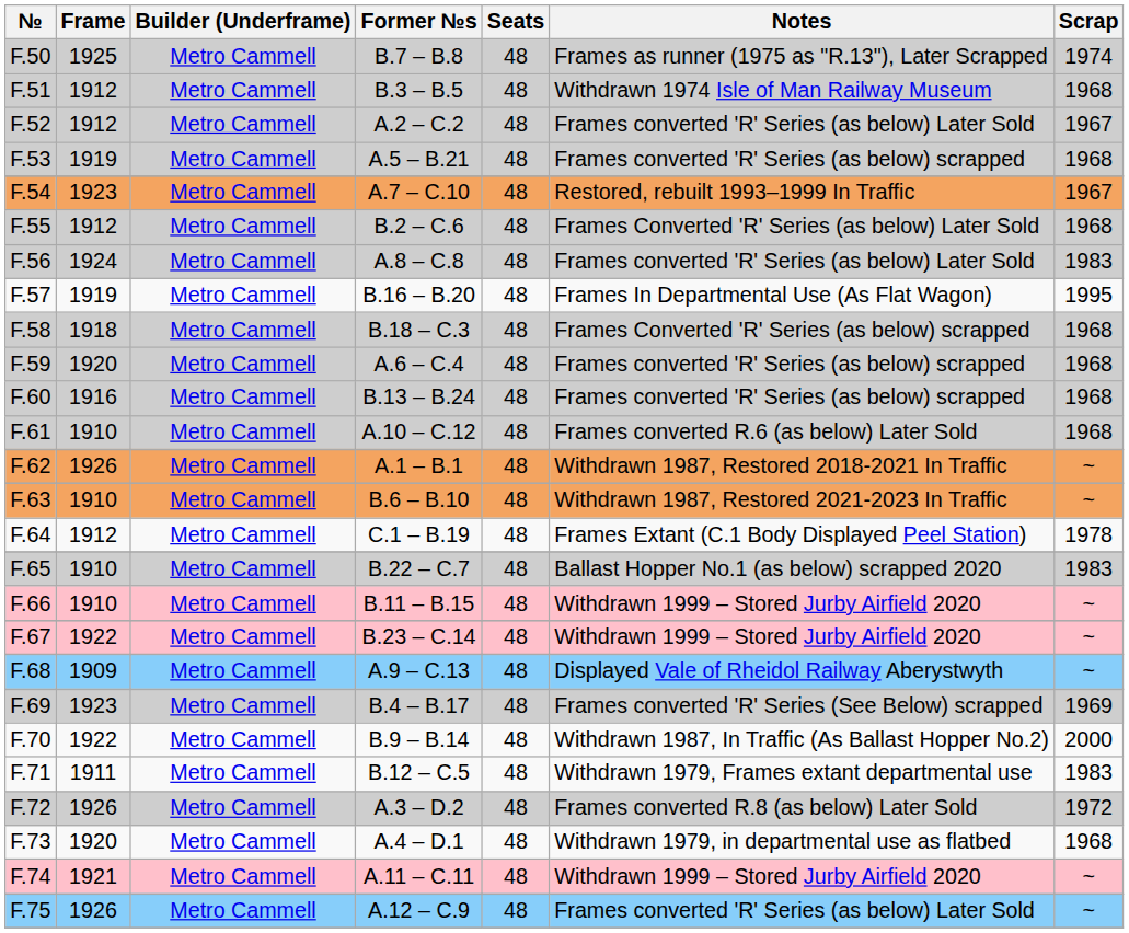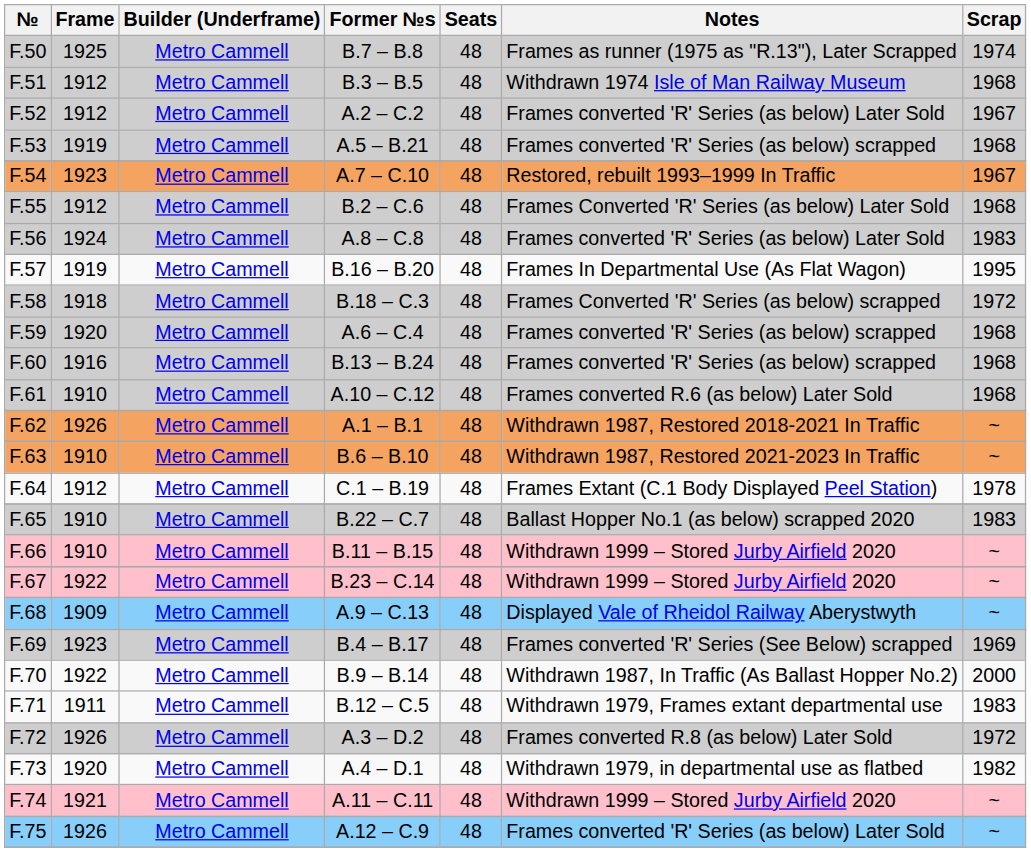 <table class="wikitable">
 <tr>
 <th>№</th>
 <th>Frame</th>
 <th>Builder (Underframe)</th>
 <th>Former №s</th>
 <th>Seats</th>
 <th>Notes</th>
 <th>Scrap</th>
 </tr>
 <tr bgcolor=#cecece>
 <td align="center">F.50</td>
 <td align="center">1925</td>
 <td align="center"><a href='#'>Metro Cammell</a></td>
 <td align="center">B.7 – B.8</td>
 <td align="center">48</td>
 <td>Frames as runner (1975 as "R.13"), Later Scrapped</td>
 <td align="center">1974</td>
 </tr>
 <tr bgcolor=#cecece>
 <td align="center">F.51</td>
 <td align="center">1912</td>
 <td align="center"><a href='#'>Metro Cammell</a></td>
 <td align="center">B.3 – B.5</td>
 <td align="center">48</td>
 <td>Withdrawn 1974 <a href='#'>Isle of Man Railway Museum</a></td>
 <td align="center">1968</td>
 </tr>
 <tr bgcolor=#cecece>
 <td align="center">F.52</td>
 <td align="center">1912</td>
 <td align="center"><a href='#'>Metro Cammell</a></td>
 <td align="center">A.2 – C.2</td>
 <td align="center">48</td>
 <td>Frames converted 'R' Series (as below) Later Sold</td>
 <td align="center">1967</td>
 </tr>
 <tr bgcolor=#cecece>
 <td align="center">F.53</td>
 <td align="center">1919</td>
 <td align="center"><a href='#'>Metro Cammell</a></td>
 <td align="center">A.5 – B.21</td>
 <td align="center">48</td>
 <td>Frames converted 'R' Series (as below) scrapped</td>
 <td align="center">1968</td>
 </tr>
 <tr>
 </tr>
 <tr bgcolor=#f4a460>
 <td align="center">F.54</td>
 <td align="center">1923</td>
 <td align="center"><a href='#'>Metro Cammell</a></td>
 <td align="center">A.7 – C.10</td>
 <td align="center">48</td>
 <td>Restored, rebuilt 1993–1999 In Traffic</td>
 <td align="center">1967</td>
 </tr>
 <tr bgcolor=#cecece>
 <td align="center">F.55</td>
 <td align="center">1912</td>
 <td align="center"><a href='#'>Metro Cammell</a></td>
 <td align="center">B.2 – C.6</td>
 <td align="center">48</td>
 <td>Frames Converted 'R' Series (as below) Later Sold</td>
 <td align="center">1968</td>
 </tr>
 <tr bgcolor=#cecece>
 <td align="center">F.56</td>
 <td align="center">1924</td>
 <td align="center"><a href='#'>Metro Cammell</a></td>
 <td align="center">A.8 – C.8</td>
 <td align="center">48</td>
 <td>Frames converted 'R' Series (as below) Later Sold</td>
 <td align="center">1983</td>
 </tr>
 <tr>
 <td align="center">F.57</td>
 <td align="center">1919</td>
 <td align="center"><a href='#'>Metro Cammell</a></td>
 <td align="center">B.16 – B.20</td>
 <td align="center">48</td>
 <td>Frames In Departmental Use (As Flat Wagon)</td>
 <td align="center">1995</td>
 </tr>
 <tr bgcolor=#cecece>
 <td align="center">F.58</td>
 <td align="center">1918</td>
 <td align="center"><a href='#'>Metro Cammell</a></td>
 <td align="center">B.18 – C.3</td>
 <td align="center">48</td>
 <td>Frames  Converted 'R' Series (as below) scrapped</td>
-<td align="center">1968</td>
+<td align="center">1972</td>
 </tr>
 <tr bgcolor=#cecece>
 <td align="center">F.59</td>
 <td align="center">1920</td>
 <td align="center"><a href='#'>Metro Cammell</a></td>
 <td align="center">A.6 – C.4</td>
 <td align="center">48</td>
 <td>Frames converted 'R' Series (as below) scrapped</td>
 <td align="center">1968</td>
 </tr>
 <tr bgcolor=#cecece>
 <td align="center">F.60</td>
 <td align="center">1916</td>
 <td align="center"><a href='#'>Metro Cammell</a></td>
 <td align="center">B.13 – B.24</td>
 <td align="center">48</td>
 <td>Frames converted 'R' Series (as below) scrapped</td>
 <td align="center">1968</td>
 </tr>
 <tr bgcolor=#cecece>
 <td align="center">F.61</td>
 <td align="center">1910</td>
 <td align="center"><a href='#'>Metro Cammell</a></td>
 <td align="center">A.10 – C.12</td>
 <td align="center">48</td>
 <td>Frames converted R.6 (as below) Later Sold</td>
 <td align="center">1968</td>
 </tr>
 <tr>
 </tr>
 <tr bgcolor=#f4a460>
 <td align="center">F.62</td>
 <td align="center">1926</td>
 <td align="center"><a href='#'>Metro Cammell</a></td>
 <td align="center">A.1 – B.1</td>
 <td align="center">48</td>
 <td>Withdrawn 1987, Restored 2018-2021 In Traffic</td>
 <td align="center">~</td>
 </tr>
 <tr>
 </tr>
 <tr bgcolor=#f4a460>
 <td align="center">F.63</td>
 <td align="center">1910</td>
 <td align="center"><a href='#'>Metro Cammell</a></td>
 <td align="center">B.6 – B.10</td>
 <td align="center">48</td>
 <td>Withdrawn 1987,  Restored 2021-2023 In Traffic</td>
 <td align="center">~</td>
 </tr>
 <tr>
 <td align="center">F.64</td>
 <td align="center">1912</td>
 <td align="center"><a href='#'>Metro Cammell</a></td>
 <td align="center">C.1 – B.19</td>
 <td align="center">48</td>
 <td>Frames Extant (C.1 Body Displayed <a href='#'>Peel Station</a>)</td>
 <td align="center">1978</td>
 </tr>
 <tr>
 </tr>
 <tr bgcolor=#cecece>
 <td align="center">F.65</td>
 <td align="center">1910</td>
 <td align="center"><a href='#'>Metro Cammell</a></td>
 <td align="center">B.22 – C.7</td>
 <td align="center">48</td>
 <td>Ballast Hopper No.1 (as below) scrapped 2020</td>
 <td align="center">1983</td>
 </tr>
 <tr bgcolor=#ffc0cb>
 <td align="center">F.66</td>
 <td align="center">1910</td>
 <td align="center"><a href='#'>Metro Cammell</a></td>
 <td align="center">B.11 – B.15</td>
 <td align="center">48</td>
 <td>Withdrawn 1999 – Stored <a href='#'>Jurby Airfield</a> 2020</td>
 <td align="center">~</td>
 </tr>
 <tr>
 </tr>
 <tr bgcolor=#ffc0cb>
 <td align="center">F.67</td>
 <td align="center">1922</td>
 <td align="center"><a href='#'>Metro Cammell</a></td>
 <td align="center">B.23 – C.14</td>
 <td align="center">48</td>
 <td>Withdrawn 1999 – Stored <a href='#'>Jurby Airfield</a> 2020</td>
 <td align="center">~</td>
 </tr>
 <tr>
 </tr>
 <tr bgcolor=#87cefa>
 <td align="center">F.68</td>
 <td align="center">1909</td>
 <td align="center"><a href='#'>Metro Cammell</a></td>
 <td align="center">A.9 – C.13</td>
 <td align="center">48</td>
 <td>Displayed <a href='#'>Vale of Rheidol Railway</a> Aberystwyth</td>
 <td align="center">~</td>
 </tr>
 <tr>
 </tr>
 <tr bgcolor=#cecece>
 <td align="center">F.69</td>
 <td align="center">1923</td>
 <td align="center"><a href='#'>Metro Cammell</a></td>
 <td align="center">B.4 – B.17</td>
 <td align="center">48</td>
 <td>Frames converted 'R' Series (See Below) scrapped</td>
 <td align="center">1969</td>
 </tr>
 <tr>
 <td align="center">F.70</td>
 <td align="center">1922</td>
 <td align="center"><a href='#'>Metro Cammell</a></td>
 <td align="center">B.9 – B.14</td>
 <td align="center">48</td>
 <td>Withdrawn 1987, In Traffic (As Ballast Hopper No.2)</td>
 <td align="center">2000</td>
 </tr>
 <tr>
 <td align="center">F.71</td>
 <td align="center">1911</td>
 <td align="center"><a href='#'>Metro Cammell</a></td>
 <td align="center">B.12 – C.5</td>
 <td align="center">48</td>
 <td>Withdrawn 1979, Frames extant departmental use</td>
 <td align="center">1983</td>
 </tr>
 <tr bgcolor=#cecece>
 <td align="center">F.72</td>
 <td align="center">1926</td>
 <td align="center"><a href='#'>Metro Cammell</a></td>
 <td align="center">A.3 – D.2</td>
 <td align="center">48</td>
 <td>Frames converted R.8 (as below) Later Sold</td>
 <td align="center">1972</td>
 </tr>
 <tr>
 <td align="center">F.73</td>
 <td align="center">1920</td>
 <td align="center"><a href='#'>Metro Cammell</a></td>
 <td align="center">A.4 – D.1</td>
 <td align="center">48</td>
 <td>Withdrawn 1979, in departmental use as flatbed</td>
-<td align="center">1968</td>
+<td align="center">1982</td>
 </tr>
 <tr bgcolor=#ffc0cb>
 <td align="center">F.74</td>
 <td align="center">1921</td>
 <td align="center"><a href='#'>Metro Cammell</a></td>
 <td align="center">A.11 – C.11</td>
 <td align="center">48</td>
 <td>Withdrawn 1999 – Stored <a href='#'>Jurby Airfield</a> 2020</td>
 <td align="center">~</td>
 </tr>
 <tr>
 </tr>
 <tr bgcolor=#87cefa>
 <td align="center">F.75</td>
 <td align="center">1926</td>
 <td align="center"><a href='#'>Metro Cammell</a></td>
 <td align="center">A.12 – C.9</td>
 <td align="center">48</td>
 <td>Frames converted 'R' Series (as below) Later Sold</td>
 <td align="center">~</td>
 </tr>
 <tr>
 </tr>
 </table>
